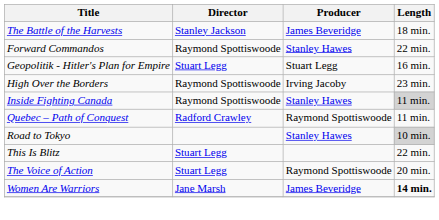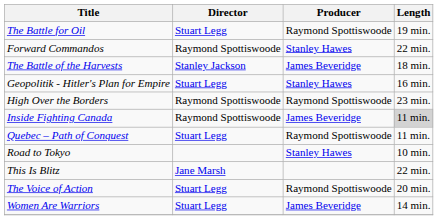 <table class=wikitable>
 <tr>
 <th>Title</th>
 <th>Director</th>
 <th>Producer</th>
 <th>Length</th>
 </tr>
 <tr>
-<td><em><a href='#'>The Battle of the Harvests</a></em></td>
-<td><a href='#'>Stanley Jackson</a></td>
-<td><a href='#'>James Beveridge</a></td>
-<td>18 min.</td>
+<td><em><a href='#'>The Battle for Oil</a></em></td>
+<td><a href='#'>Stuart Legg</a></td>
+<td>Raymond Spottiswoode</td>
+<td>19 min.</td>
 </tr>
 <tr>
 <td><em>Forward Commandos</em></td>
 <td>Raymond Spottiswoode</td>
 <td><a href='#'>Stanley Hawes</a></td>
 <td>22 min.</td>
 </tr>
 <tr>
+<td><em><a href='#'>The Battle of the Harvests</a></em></td>
+<td><a href='#'>Stanley Jackson</a></td>
+<td><a href='#'>James Beveridge</a></td>
+<td>18 min.</td>
+</tr>
+<tr>
 <td><em>Geopolitik - Hitler's Plan for Empire</em></td>
 <td><a href='#'>Stuart Legg</a></td>
-<td>Stuart Legg</td>
+<td><a href='#'>Stanley Hawes</a></td>
 <td>16 min.</td>
 </tr>
 <tr>
 <td><em>High Over the Borders</em></td>
 <td>Raymond Spottiswoode</td>
-<td>Irving Jacoby</td>
+<td>Raymond Spottiswoode</td>
 <td>23 min.</td>
 </tr>
 <tr>
 <td><em><a href='#'>Inside Fighting Canada</a></em></td>
 <td>Raymond Spottiswoode</td>
-<td><a href='#'>Stanley Hawes</a></td>
+<td><a href='#'>James Beveridge</a></td>
 <td style="background: lightgrey;">11 min.</td>
 </tr>
 <tr>
 <td><em><a href='#'>Quebec – Path of Conquest</a></em></td>
-<td><a href='#'>Radford Crawley</a></td>
+<td><a href='#'>Stuart Legg</a></td>
 <td>Raymond Spottiswoode</td>
 <td>11 min.</td>
 </tr>
 <tr>
 <td><em>Road to Tokyo</em></td>
 <td></td>
 <td><a href='#'>Stanley Hawes</a></td>
-<td style="background: lightgrey;">10 min.</td>
+<td>10 min.</td>
 </tr>
 <tr>
 <td><em>This Is Blitz</em></td>
-<td><a href='#'>Stuart Legg</a></td>
+<td><a href='#'>Jane Marsh</a></td>
 <td></td>
 <td>22 min.</td>
 </tr>
 <tr>
 <td><em><a href='#'>The Voice of Action</a></em></td>
 <td><a href='#'>Stuart Legg</a></td>
 <td>Raymond Spottiswoode</td>
 <td>20 min.</td>
 </tr>
 <tr>
 <td><em><a href='#'>Women Are Warriors</a></em></td>
-<td><a href='#'>Jane Marsh</a></td>
+<td><a href='#'>Stuart Legg</a></td>
 <td><a href='#'>James Beveridge</a></td>
-<td><strong>14 min.</strong></td>
+<td>14 min.</td>
 </tr>
 <tr>
 </tr>
 </table>
